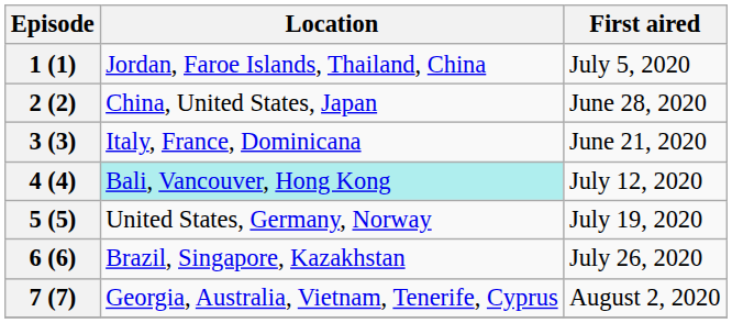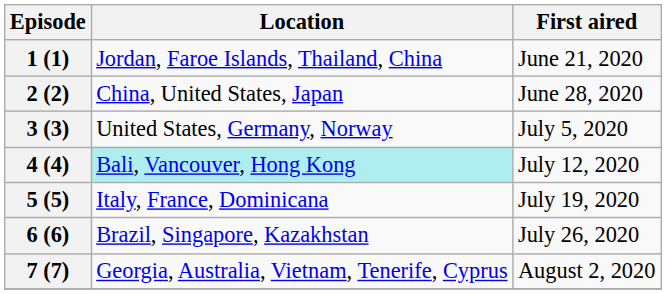 <table class="wikitable">
 <tr>
 <th>Episode</th>
 <th>Location</th>
 <th>First aired</th>
 </tr>
 <tr>
 <th>1 (1)</th>
 <td> <a href='#'>Jordan</a>,  <a href='#'>Faroe Islands</a>,  <a href='#'>Thailand</a>,  <a href='#'>China</a></td>
-<td>July 5, 2020</td>
+<td>June 21, 2020</td>
 </tr>
 <tr>
 <th>2 (2)</th>
 <td> <a href='#'>China</a>,  United States,  <a href='#'>Japan</a></td>
 <td>June 28, 2020</td>
 </tr>
 <tr>
 <th>3 (3)</th>
-<td> <a href='#'>Italy</a>,  <a href='#'>France</a>,  <a href='#'>Dominicana</a></td>
-<td>June 21, 2020</td>
+<td> United States,  <a href='#'>Germany</a>,  <a href='#'>Norway</a></td>
+<td>July 5, 2020</td>
 </tr>
 <tr>
 <th>4 (4)</th>
 <td style="background: paleturquoise;"> <a href='#'>Bali</a>,  <a href='#'>Vancouver</a>,  <a href='#'>Hong Kong</a></td>
 <td>July 12, 2020</td>
 </tr>
 <tr>
 <th>5 (5)</th>
-<td> United States,  <a href='#'>Germany</a>,  <a href='#'>Norway</a></td>
+<td> <a href='#'>Italy</a>,  <a href='#'>France</a>,  <a href='#'>Dominicana</a></td>
 <td>July 19, 2020</td>
 </tr>
 <tr>
 <th>6 (6)</th>
 <td> <a href='#'>Brazil</a>,  <a href='#'>Singapore</a>,  <a href='#'>Kazakhstan</a></td>
 <td>July 26, 2020</td>
 </tr>
 <tr>
 <th>7 (7)</th>
 <td> <a href='#'>Georgia</a>,  <a href='#'>Australia</a>,  <a href='#'>Vietnam</a>,  <a href='#'>Tenerife</a>,  <a href='#'>Cyprus</a></td>
 <td>August 2, 2020</td>
 </tr>
 <tr>
 </tr>
 </table>
